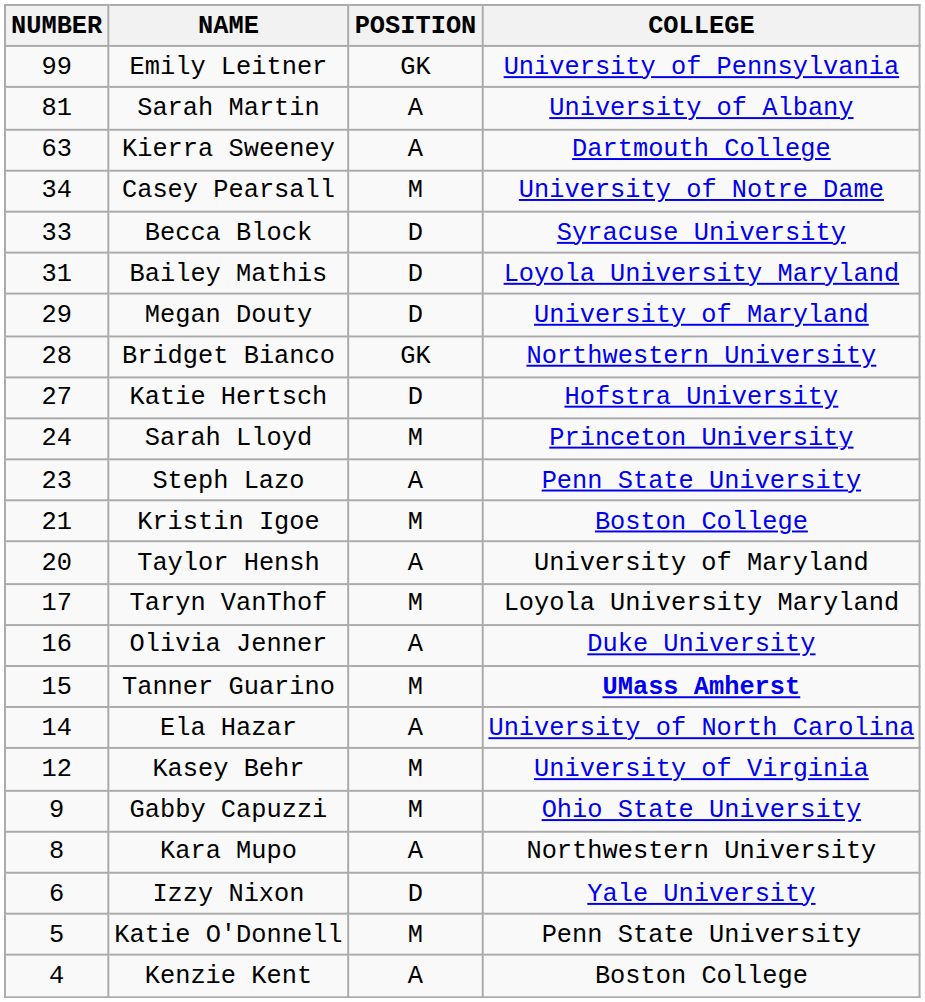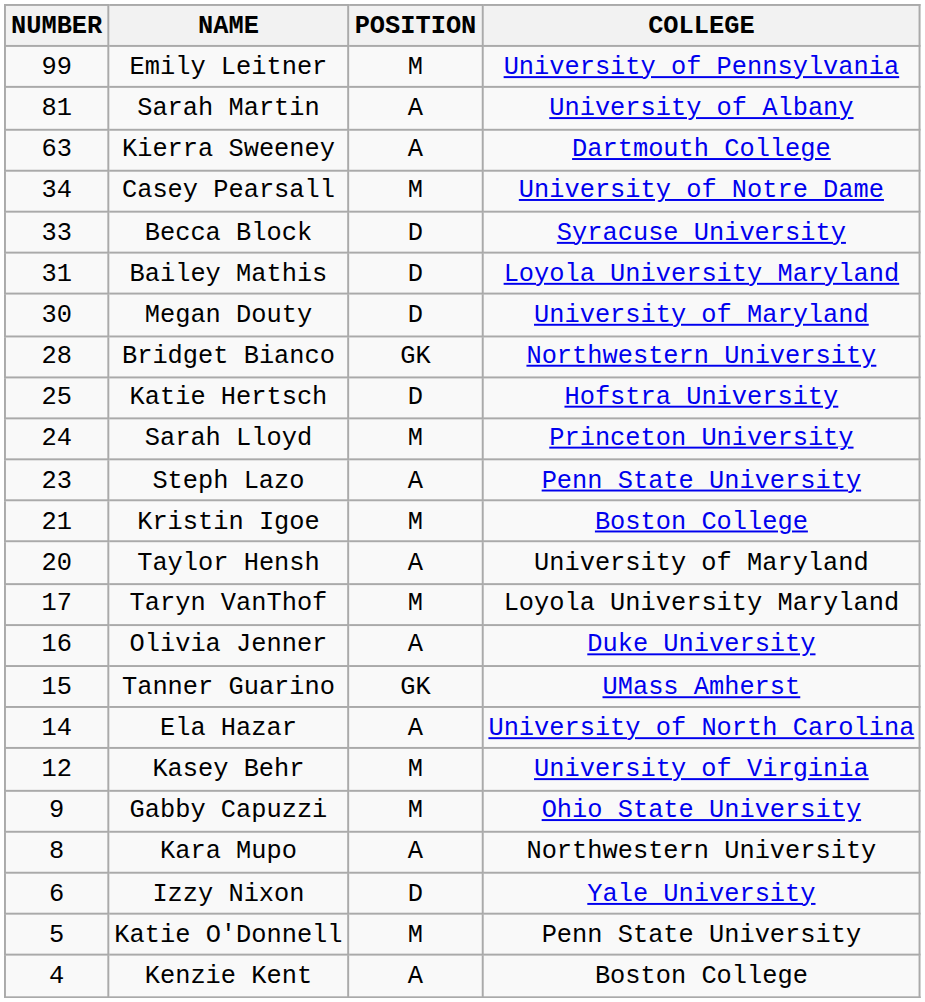 <table class="wikitable" style="text-align:center;">
 <tr>
 <th>NUMBER</th>
 <th>NAME</th>
 <th>POSITION</th>
 <th>COLLEGE</th>
 </tr>
 <tr>
 <td>99</td>
 <td>Emily Leitner</td>
-<td>GK</td>
+<td>M</td>
 <td><a href='#'>University of Pennsylvania</a></td>
 </tr>
 <tr>
 <td>81</td>
 <td>Sarah Martin</td>
 <td>A</td>
 <td><a href='#'>University of Albany</a></td>
 </tr>
 <tr>
 <td>63</td>
 <td>Kierra Sweeney</td>
 <td>A</td>
 <td><a href='#'>Dartmouth College</a></td>
 </tr>
 <tr>
 <td>34</td>
 <td>Casey Pearsall</td>
 <td>M</td>
 <td><a href='#'>University of Notre Dame</a></td>
 </tr>
 <tr>
 <td>33</td>
 <td>Becca Block</td>
 <td>D</td>
 <td><a href='#'>Syracuse University</a></td>
 </tr>
 <tr>
 <td>31</td>
 <td>Bailey Mathis</td>
 <td>D</td>
 <td><a href='#'>Loyola University Maryland</a></td>
 </tr>
 <tr>
-<td>29</td>
+<td>30</td>
 <td>Megan Douty</td>
 <td>D</td>
 <td><a href='#'>University of Maryland</a></td>
 </tr>
 <tr>
 <td>28</td>
 <td>Bridget Bianco</td>
 <td>GK</td>
 <td><a href='#'>Northwestern University</a></td>
 </tr>
 <tr>
-<td>27</td>
+<td>25</td>
 <td>Katie Hertsch</td>
 <td>D</td>
 <td><a href='#'>Hofstra University</a></td>
 </tr>
 <tr>
 <td>24</td>
 <td>Sarah Lloyd</td>
 <td>M</td>
 <td><a href='#'>Princeton University</a></td>
 </tr>
 <tr>
 <td>23</td>
 <td>Steph Lazo</td>
 <td>A</td>
 <td><a href='#'>Penn State University</a></td>
 </tr>
 <tr>
 <td>21</td>
 <td>Kristin Igoe</td>
 <td>M</td>
 <td><a href='#'>Boston College</a></td>
 </tr>
 <tr>
 <td>20</td>
 <td>Taylor Hensh</td>
 <td>A</td>
 <td>University of Maryland</td>
 </tr>
 <tr>
 <td>17</td>
 <td>Taryn VanThof</td>
 <td>M</td>
 <td>Loyola University Maryland</td>
 </tr>
 <tr>
 <td>16</td>
 <td>Olivia Jenner</td>
 <td>A</td>
 <td><a href='#'>Duke University</a></td>
 </tr>
 <tr>
 <td>15</td>
 <td>Tanner Guarino</td>
-<td>M</td>
-<td><strong><a href='#'>UMass Amherst</a></strong></td>
+<td>GK</td>
+<td><a href='#'>UMass Amherst</a></td>
 </tr>
 <tr>
 <td>14</td>
 <td>Ela Hazar</td>
 <td>A</td>
 <td><a href='#'>University of North Carolina</a></td>
 </tr>
 <tr>
 <td>12</td>
 <td>Kasey Behr</td>
 <td>M</td>
 <td><a href='#'>University of Virginia</a></td>
 </tr>
 <tr>
 <td>9</td>
 <td>Gabby Capuzzi</td>
 <td>M</td>
 <td><a href='#'>Ohio State University</a></td>
 </tr>
 <tr>
 <td>8</td>
 <td>Kara Mupo</td>
 <td>A</td>
 <td>Northwestern University</td>
 </tr>
 <tr>
 <td>6</td>
 <td>Izzy Nixon</td>
 <td>D</td>
 <td><a href='#'>Yale University</a></td>
 </tr>
 <tr>
 <td>5</td>
 <td>Katie O'Donnell</td>
 <td>M</td>
 <td>Penn State University</td>
 </tr>
 <tr>
 <td>4</td>
 <td>Kenzie Kent</td>
 <td>A</td>
 <td>Boston College</td>
 </tr>
 <tr>
 </tr>
 </table>
